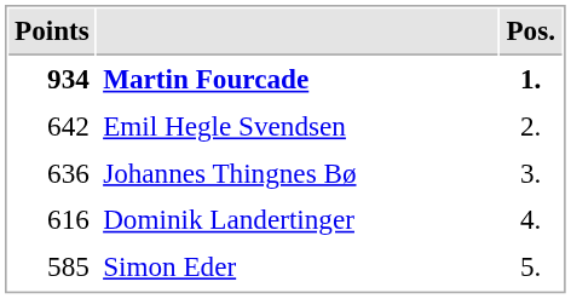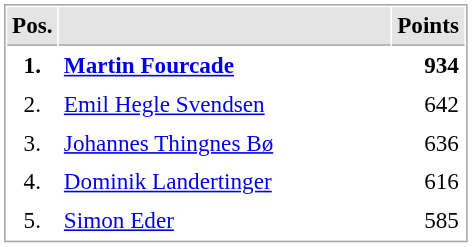 <table cellspacing="1" cellpadding="3" style="border:1px solid #AAAAAA;font-size:90%">
 <tr bgcolor="#E4E4E4">
+<th style="border-bottom:1px solid #AAAAAA" width=10>Pos.</th>
+<th style="border-bottom:1px solid #AAAAAA" width=200></th>
 <th style="border-bottom:1px solid #AAAAAA" width=20>Points</th>
-<th style="border-bottom:1px solid #AAAAAA" width=200></th>
-<th style="border-bottom:1px solid #AAAAAA" width=10>Pos.</th>
 </tr>
 <tr>
+<td align="center"><strong>1.</strong></td>
+<td> <strong><a href='#'>Martin Fourcade</a></strong></td>
 <td align="right"><strong>934</strong></td>
-<td> <strong><a href='#'>Martin Fourcade</a></strong></td>
-<td align="center"><strong>1.</strong></td>
 </tr>
 <tr>
+<td align="center">2.</td>
+<td> <a href='#'>Emil Hegle Svendsen</a></td>
 <td align="right">642</td>
-<td> <a href='#'>Emil Hegle Svendsen</a></td>
-<td align="center">2.</td>
 </tr>
 <tr>
+<td align="center">3.</td>
+<td> <a href='#'>Johannes Thingnes Bø</a></td>
 <td align="right">636</td>
-<td> <a href='#'>Johannes Thingnes Bø</a></td>
-<td align="center">3.</td>
 </tr>
 <tr>
+<td align="center">4.</td>
+<td> <a href='#'>Dominik Landertinger</a></td>
 <td align="right">616</td>
-<td> <a href='#'>Dominik Landertinger</a></td>
-<td align="center">4.</td>
 </tr>
 <tr>
+<td align="center">5.</td>
+<td> <a href='#'>Simon Eder</a></td>
 <td align="right">585</td>
-<td> <a href='#'>Simon Eder</a></td>
-<td align="center">5.</td>
 </tr>
 </table>
